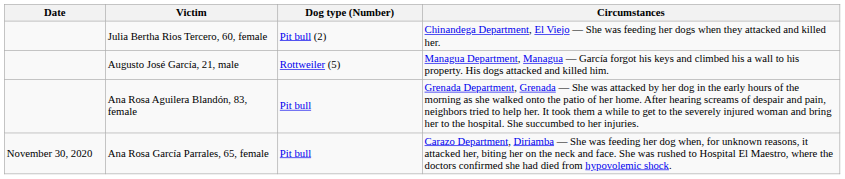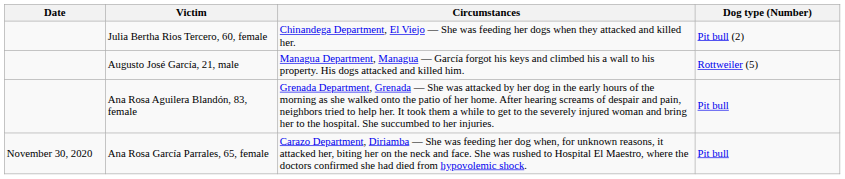 <table class="wikitable sortable">
 <tr>
 <th width="85">Date</th>
 <th style="width:150px;">Victim</th>
+<th width="50%">Circumstances</th>
 <th style="width:125px;">Dog type (Number)</th>
-<th width="50%">Circumstances</th>
 </tr>
 <tr>
 <td></td>
 <td>Julia Bertha Rios Tercero, 60, female</td>
+<td><a href='#'>Chinandega Department</a>, <a href='#'>El Viejo</a> — She was feeding her dogs when they attacked and killed her.</td>
 <td><a href='#'>Pit bull</a> (2)</td>
-<td><a href='#'>Chinandega Department</a>, <a href='#'>El Viejo</a> — She was feeding her dogs when they attacked and killed her.</td>
 </tr>
 <tr>
 <td></td>
 <td>Augusto José García, 21, male</td>
+<td><a href='#'>Managua Department</a>, <a href='#'>Managua</a> — García forgot his keys and climbed his a wall to his property. His dogs attacked and killed him.</td>
 <td><a href='#'>Rottweiler</a> (5)</td>
-<td><a href='#'>Managua Department</a>, <a href='#'>Managua</a> — García forgot his keys and climbed his a wall to his property. His dogs attacked and killed him.</td>
 </tr>
 <tr>
 <td></td>
 <td>Ana Rosa Aguilera Blandón, 83, female</td>
+<td><a href='#'>Grenada Department</a>, <a href='#'>Grenada</a> — She was attacked by her dog in the early hours of the morning as she walked onto the patio of her home. After hearing screams of despair and pain, neighbors tried to help her. It took them a while to get to the severely injured woman and bring her to the hospital. She succumbed to her injuries.</td>
 <td><a href='#'>Pit bull</a></td>
-<td><a href='#'>Grenada Department</a>, <a href='#'>Grenada</a> — She was attacked by her dog in the early hours of the morning as she walked onto the patio of her home. After hearing screams of despair and pain, neighbors tried to help her. It took them a while to get to the severely injured woman and bring her to the hospital. She succumbed to her injuries.</td>
 </tr>
 <tr>
 <td>November 30, 2020</td>
 <td>Ana Rosa García Parrales, 65, female</td>
+<td><a href='#'>Carazo Department</a>, <a href='#'>Diriamba</a> — She was feeding her dog when, for unknown reasons, it attacked her, biting her on the neck and face. She was rushed to Hospital El Maestro, where the doctors confirmed she had died from <a href='#'>hypovolemic shock</a>.</td>
 <td><a href='#'>Pit bull</a></td>
-<td><a href='#'>Carazo Department</a>, <a href='#'>Diriamba</a> — She was feeding her dog when, for unknown reasons, it attacked her, biting her on the neck and face. She was rushed to Hospital El Maestro, where the doctors confirmed she had died from <a href='#'>hypovolemic shock</a>.</td>
 </tr>
 </table>
